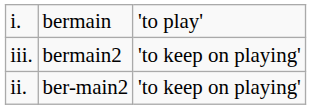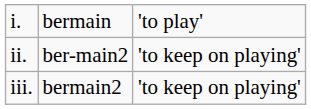 <table class="wikitable" style="margin: 1em auto 1em auto;">
 <tr>
 <td>i.</td>
 <td>bermain</td>
 <td>'to play'</td>
 </tr>
 <tr>
+<td>ii.</td>
+<td>ber-main2</td>
+<td>'to keep on playing'</td>
+</tr>
+<tr>
 <td>iii.</td>
 <td>bermain2</td>
 <td>'to keep on playing'</td>
 </tr>
-<tr>
-<td>ii.</td>
-<td>ber-main2</td>
-<td>'to keep on playing'</td>
-</tr>
 </table>
